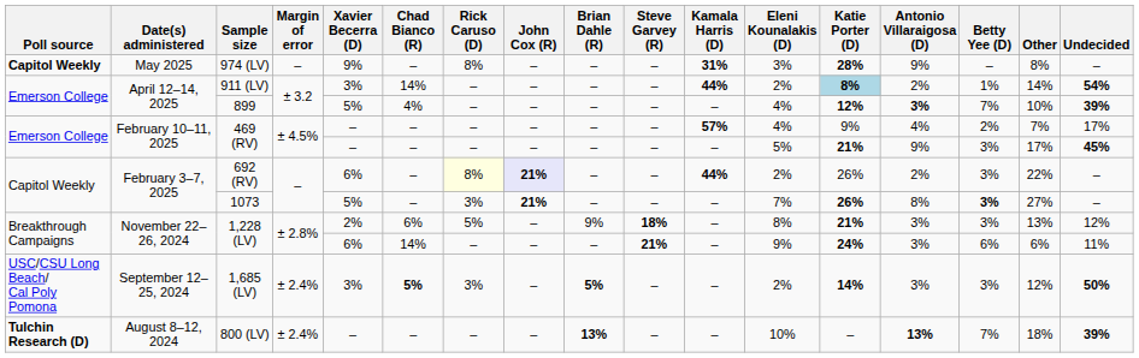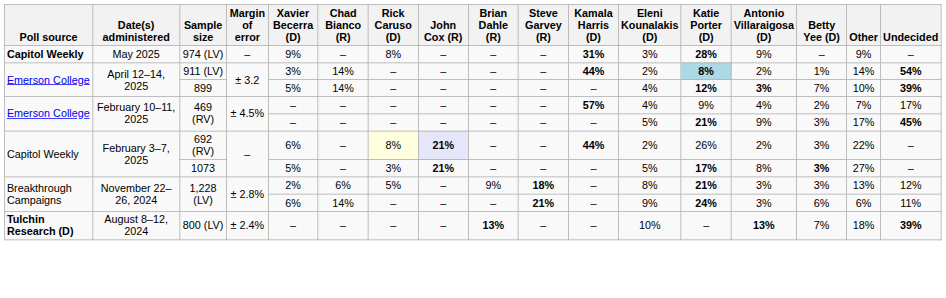 <table class="wikitable" style="font-size:90%;text-align:center;">
 <tr valign=bottom>
 <th>Poll source</th>
 <th>Date(s)<br>administered</th>
 <th>Sample<br>size</th>
 <th>Margin<br>of error</th>
 <th style="width:60px">Xavier Becerra (D)</th>
 <th style="width:60px">Chad<br>Bianco (R)</th>
 <th style="width:60px">Rick<br>Caruso (D)</th>
 <th style="width:60px">John<br>Cox (R)</th>
 <th style="width:60px">Brian<br>Dahle (R)</th>
 <th style="width:60px">Steve<br>Garvey (R)</th>
 <th style="width:60px">Kamala<br>Harris (D)</th>
 <th style="width:60px">Eleni<br>Kounalakis (D)</th>
 <th style="width:60px">Katie<br>Porter (D)</th>
 <th style="width:60px">Antonio<br>Villaraigosa (D)</th>
 <th style="width:60px">Betty<br>Yee (D)</th>
 <th>Other</th>
 <th>Undecided</th>
 </tr>
 <tr>
 <td style="text-align:left;"><strong>Capitol Weekly</strong></td>
 <td>May 2025</td>
 <td>974 (LV)</td>
 <td>–</td>
 <td>9%</td>
 <td>–</td>
 <td>8%</td>
 <td>–</td>
 <td>–</td>
 <td>–</td>
 <td><strong>31%</strong></td>
 <td>3%</td>
 <td><strong>28%</strong></td>
 <td>9%</td>
 <td>–</td>
-<td>8%</td>
+<td>9%</td>
 <td>–</td>
 </tr>
 <tr>
 <td style="text-align:left;" rowspan=2><a href='#'>Emerson College</a></td>
 <td rowspan=2>April 12–14, 2025</td>
 <td>911 (LV)</td>
 <td rowspan=2>± 3.2</td>
 <td>3%</td>
 <td>14%</td>
 <td>–</td>
 <td>–</td>
 <td>–</td>
 <td>–</td>
 <td><strong>44%</strong></td>
 <td>2%</td>
 <td style="background: lightblue;"><strong>8%</strong></td>
 <td>2%</td>
 <td>1%</td>
 <td>14%</td>
 <td><strong>54%</strong></td>
 </tr>
 <tr>
 <td>899</td>
 <td>5%</td>
-<td>4%</td>
+<td>14%</td>
 <td>–</td>
 <td>–</td>
 <td>–</td>
 <td>–</td>
 <td>–</td>
 <td>4%</td>
 <td><strong>12%</strong></td>
 <td><strong>3%</strong></td>
 <td>7%</td>
 <td>10%</td>
 <td><strong>39%</strong></td>
 </tr>
 <tr>
 <td style="text-align:left;" rowspan=2><a href='#'>Emerson College</a></td>
 <td rowspan=2>February 10–11, 2025</td>
 <td rowspan=2>469 (RV)</td>
 <td rowspan=2>± 4.5%</td>
 <td>–</td>
 <td>–</td>
 <td>–</td>
 <td>–</td>
 <td>–</td>
 <td>–</td>
 <td><strong>57%</strong></td>
 <td>4%</td>
 <td>9%</td>
 <td>4%</td>
 <td>2%</td>
 <td>7%</td>
 <td>17%</td>
 </tr>
 <tr>
 <td>–</td>
 <td>–</td>
 <td>–</td>
 <td>–</td>
 <td>–</td>
 <td>–</td>
 <td>–</td>
 <td>5%</td>
 <td><strong>21%</strong></td>
 <td>9%</td>
 <td>3%</td>
 <td>17%</td>
 <td><strong>45%</strong></td>
 </tr>
 <tr>
 <td style="text-align:left;" rowspan=2>Capitol Weekly</td>
 <td rowspan=2>February 3–7, 2025</td>
 <td>692 (RV)</td>
 <td rowspan=2>–</td>
 <td>6%</td>
 <td>–</td>
 <td style="background: lightyellow;">8%</td>
 <td style="background: lavender;"><strong>21%</strong></td>
 <td>–</td>
 <td>–</td>
 <td><strong>44%</strong></td>
 <td>2%</td>
 <td>26%</td>
 <td>2%</td>
 <td>3%</td>
 <td>22%</td>
 <td>–</td>
 </tr>
 <tr>
 <td>1073</td>
 <td>5%</td>
 <td>–</td>
 <td>3%</td>
 <td><strong>21%</strong></td>
 <td>–</td>
 <td>–</td>
 <td>–</td>
-<td>7%</td>
-<td><strong>26%</strong></td>
+<td>5%</td>
+<td><strong>17%</strong></td>
 <td>8%</td>
 <td><strong>3%</strong></td>
 <td>27%</td>
 <td>–</td>
 </tr>
 <tr>
 <td style="text-align:left;" rowspan=2>Breakthrough Campaigns</td>
 <td rowspan=2>November 22–26, 2024</td>
 <td rowspan=2>1,228 (LV)</td>
 <td rowspan=2>± 2.8%</td>
 <td>2%</td>
 <td>6%</td>
 <td>5%</td>
 <td>–</td>
 <td>9%</td>
 <td><strong>18%</strong></td>
 <td>–</td>
 <td>8%</td>
 <td><strong>21%</strong></td>
 <td>3%</td>
 <td>3%</td>
 <td>13%</td>
 <td>12%</td>
 </tr>
 <tr>
 <td>6%</td>
 <td>14%</td>
 <td>–</td>
 <td>–</td>
 <td>–</td>
 <td><strong>21%</strong></td>
 <td>–</td>
 <td>9%</td>
 <td><strong>24%</strong></td>
 <td>3%</td>
 <td>6%</td>
 <td>6%</td>
 <td>11%</td>
 </tr>
 <tr>
-<td style="text-align:left;"><a href='#'>USC</a>/<a href='#'>CSU Long Beach</a>/<br><a href='#'>Cal Poly Pomona</a></td>
-<td>September 12–25, 2024</td>
-<td>1,685 (LV)</td>
-<td>± 2.4%</td>
-<td>3%</td>
-<td><strong>5%</strong></td>
-<td>3%</td>
-<td>–</td>
-<td><strong>5%</strong></td>
-<td>–</td>
-<td>–</td>
-<td>2%</td>
-<td><strong>14%</strong></td>
-<td>3%</td>
-<td>3%</td>
-<td>12%</td>
-<td><strong>50%</strong></td>
-</tr>
-<tr>
 <td style="text-align:left;"><strong>Tulchin Research (D)</strong></td>
 <td>August 8–12, 2024</td>
 <td>800 (LV)</td>
 <td>± 2.4%</td>
 <td>–</td>
 <td>–</td>
 <td>–</td>
 <td>–</td>
 <td><strong>13%</strong></td>
 <td>–</td>
 <td>–</td>
 <td>10%</td>
 <td>–</td>
 <td><strong>13%</strong></td>
 <td>7%</td>
 <td>18%</td>
 <td><strong>39%</strong></td>
 </tr>
 </table>
